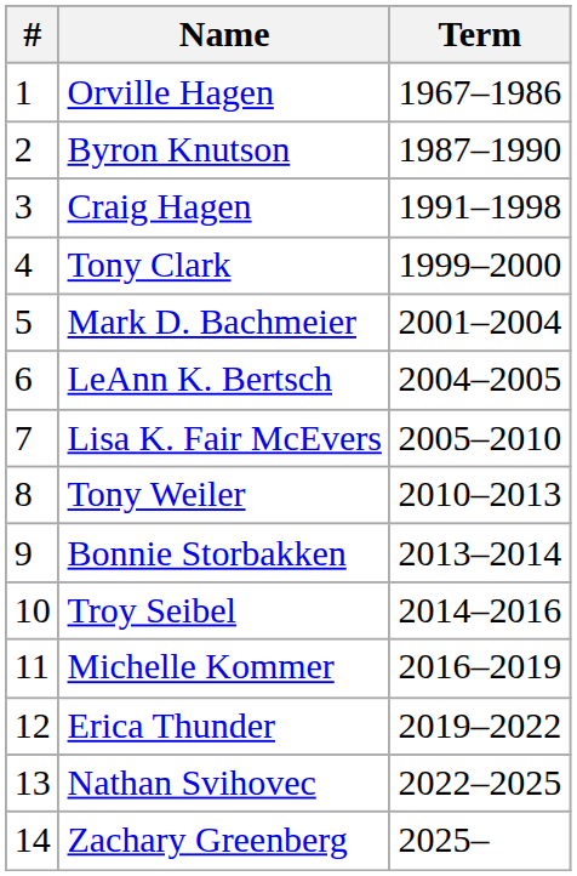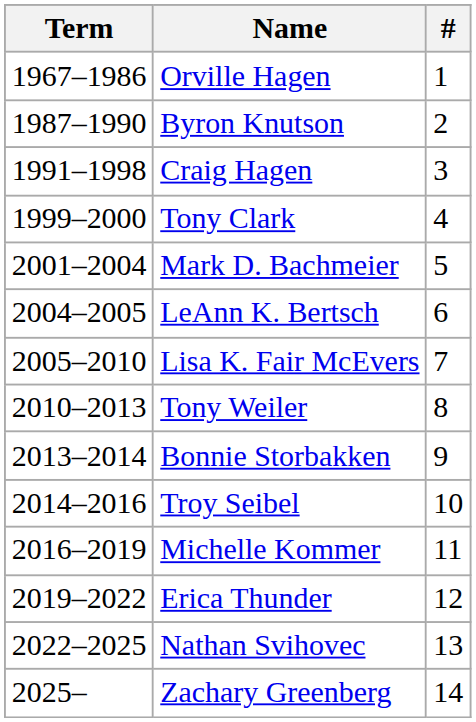 <table class=wikitable>
 <tr>
+<th>Term</th>
+<th>Name</th>
 <th>#</th>
-<th>Name</th>
-<th>Term</th>
 </tr>
 <tr bgcolor=#FFFFFF>
+<td>1967–1986</td>
+<td><a href='#'>Orville Hagen</a></td>
 <td>1</td>
-<td><a href='#'>Orville Hagen</a></td>
-<td>1967–1986</td>
 </tr>
 <tr bgcolor=#FFFFFF>
+<td>1987–1990</td>
+<td><a href='#'>Byron Knutson</a></td>
 <td>2</td>
-<td><a href='#'>Byron Knutson</a></td>
-<td>1987–1990</td>
 </tr>
 <tr bgcolor=#FFFFFF>
+<td>1991–1998</td>
+<td><a href='#'>Craig Hagen</a></td>
 <td>3</td>
-<td><a href='#'>Craig Hagen</a></td>
-<td>1991–1998</td>
 </tr>
 <tr bgcolor=#FFFFFF>
+<td>1999–2000</td>
+<td><a href='#'>Tony Clark</a></td>
 <td>4</td>
-<td><a href='#'>Tony Clark</a></td>
-<td>1999–2000</td>
 </tr>
 <tr bgcolor=#FFFFFF>
+<td>2001–2004</td>
+<td><a href='#'>Mark D. Bachmeier</a></td>
 <td>5</td>
-<td><a href='#'>Mark D. Bachmeier</a></td>
-<td>2001–2004</td>
 </tr>
 <tr bgcolor=#FFFFFF>
+<td>2004–2005</td>
+<td><a href='#'>LeAnn K. Bertsch</a></td>
 <td>6</td>
-<td><a href='#'>LeAnn K. Bertsch</a></td>
-<td>2004–2005</td>
 </tr>
 <tr bgcolor=#FFFFFF>
+<td>2005–2010</td>
+<td><a href='#'>Lisa K. Fair McEvers</a></td>
 <td>7</td>
-<td><a href='#'>Lisa K. Fair McEvers</a></td>
-<td>2005–2010</td>
 </tr>
 <tr bgcolor=#FFFFFF>
+<td>2010–2013</td>
+<td><a href='#'>Tony Weiler</a></td>
 <td>8</td>
-<td><a href='#'>Tony Weiler</a></td>
-<td>2010–2013</td>
 </tr>
 <tr bgcolor=#FFFFFF>
+<td>2013–2014</td>
+<td><a href='#'>Bonnie Storbakken</a></td>
 <td>9</td>
-<td><a href='#'>Bonnie Storbakken</a></td>
-<td>2013–2014</td>
 </tr>
 <tr bgcolor=#FFFFFF>
+<td>2014–2016</td>
+<td><a href='#'>Troy Seibel</a></td>
 <td>10</td>
-<td><a href='#'>Troy Seibel</a></td>
-<td>2014–2016</td>
 </tr>
 <tr bgcolor=#FFFFFF>
+<td>2016–2019</td>
+<td><a href='#'>Michelle Kommer</a></td>
 <td>11</td>
-<td><a href='#'>Michelle Kommer</a></td>
-<td>2016–2019</td>
 </tr>
 <tr bgcolor=#FFFFFF>
+<td>2019–2022</td>
+<td><a href='#'>Erica Thunder</a></td>
 <td>12</td>
-<td><a href='#'>Erica Thunder</a></td>
-<td>2019–2022</td>
 </tr>
 <tr bgcolor=#FFFFFF>
+<td>2022–2025</td>
+<td><a href='#'>Nathan Svihovec</a></td>
 <td>13</td>
-<td><a href='#'>Nathan Svihovec</a></td>
-<td>2022–2025</td>
 </tr>
 <tr bgcolor=#FFFFFF>
+<td>2025–</td>
+<td><a href='#'>Zachary Greenberg</a></td>
 <td>14</td>
-<td><a href='#'>Zachary Greenberg</a></td>
-<td>2025–</td>
 </tr>
 </table>
